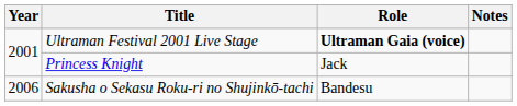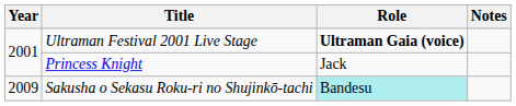 <table class="wikitable">
 <tr>
 <th>Year</th>
 <th>Title</th>
 <th>Role</th>
 <th>Notes</th>
 </tr>
 <tr>
 <td rowspan="2">2001</td>
 <td><em>Ultraman Festival 2001 Live Stage</em></td>
 <td><strong>Ultraman Gaia (voice)</strong></td>
 <td></td>
 </tr>
 <tr>
 <td><em><a href='#'>Princess Knight</a></em></td>
 <td>Jack</td>
 <td></td>
 </tr>
 <tr>
-<td>2006</td>
+<td>2009</td>
 <td><em>Sakusha o Sekasu Roku-ri no Shujinkō-tachi</em></td>
-<td>Bandesu</td>
+<td style="background: paleturquoise;">Bandesu</td>
 <td></td>
 </tr>
 </table>
